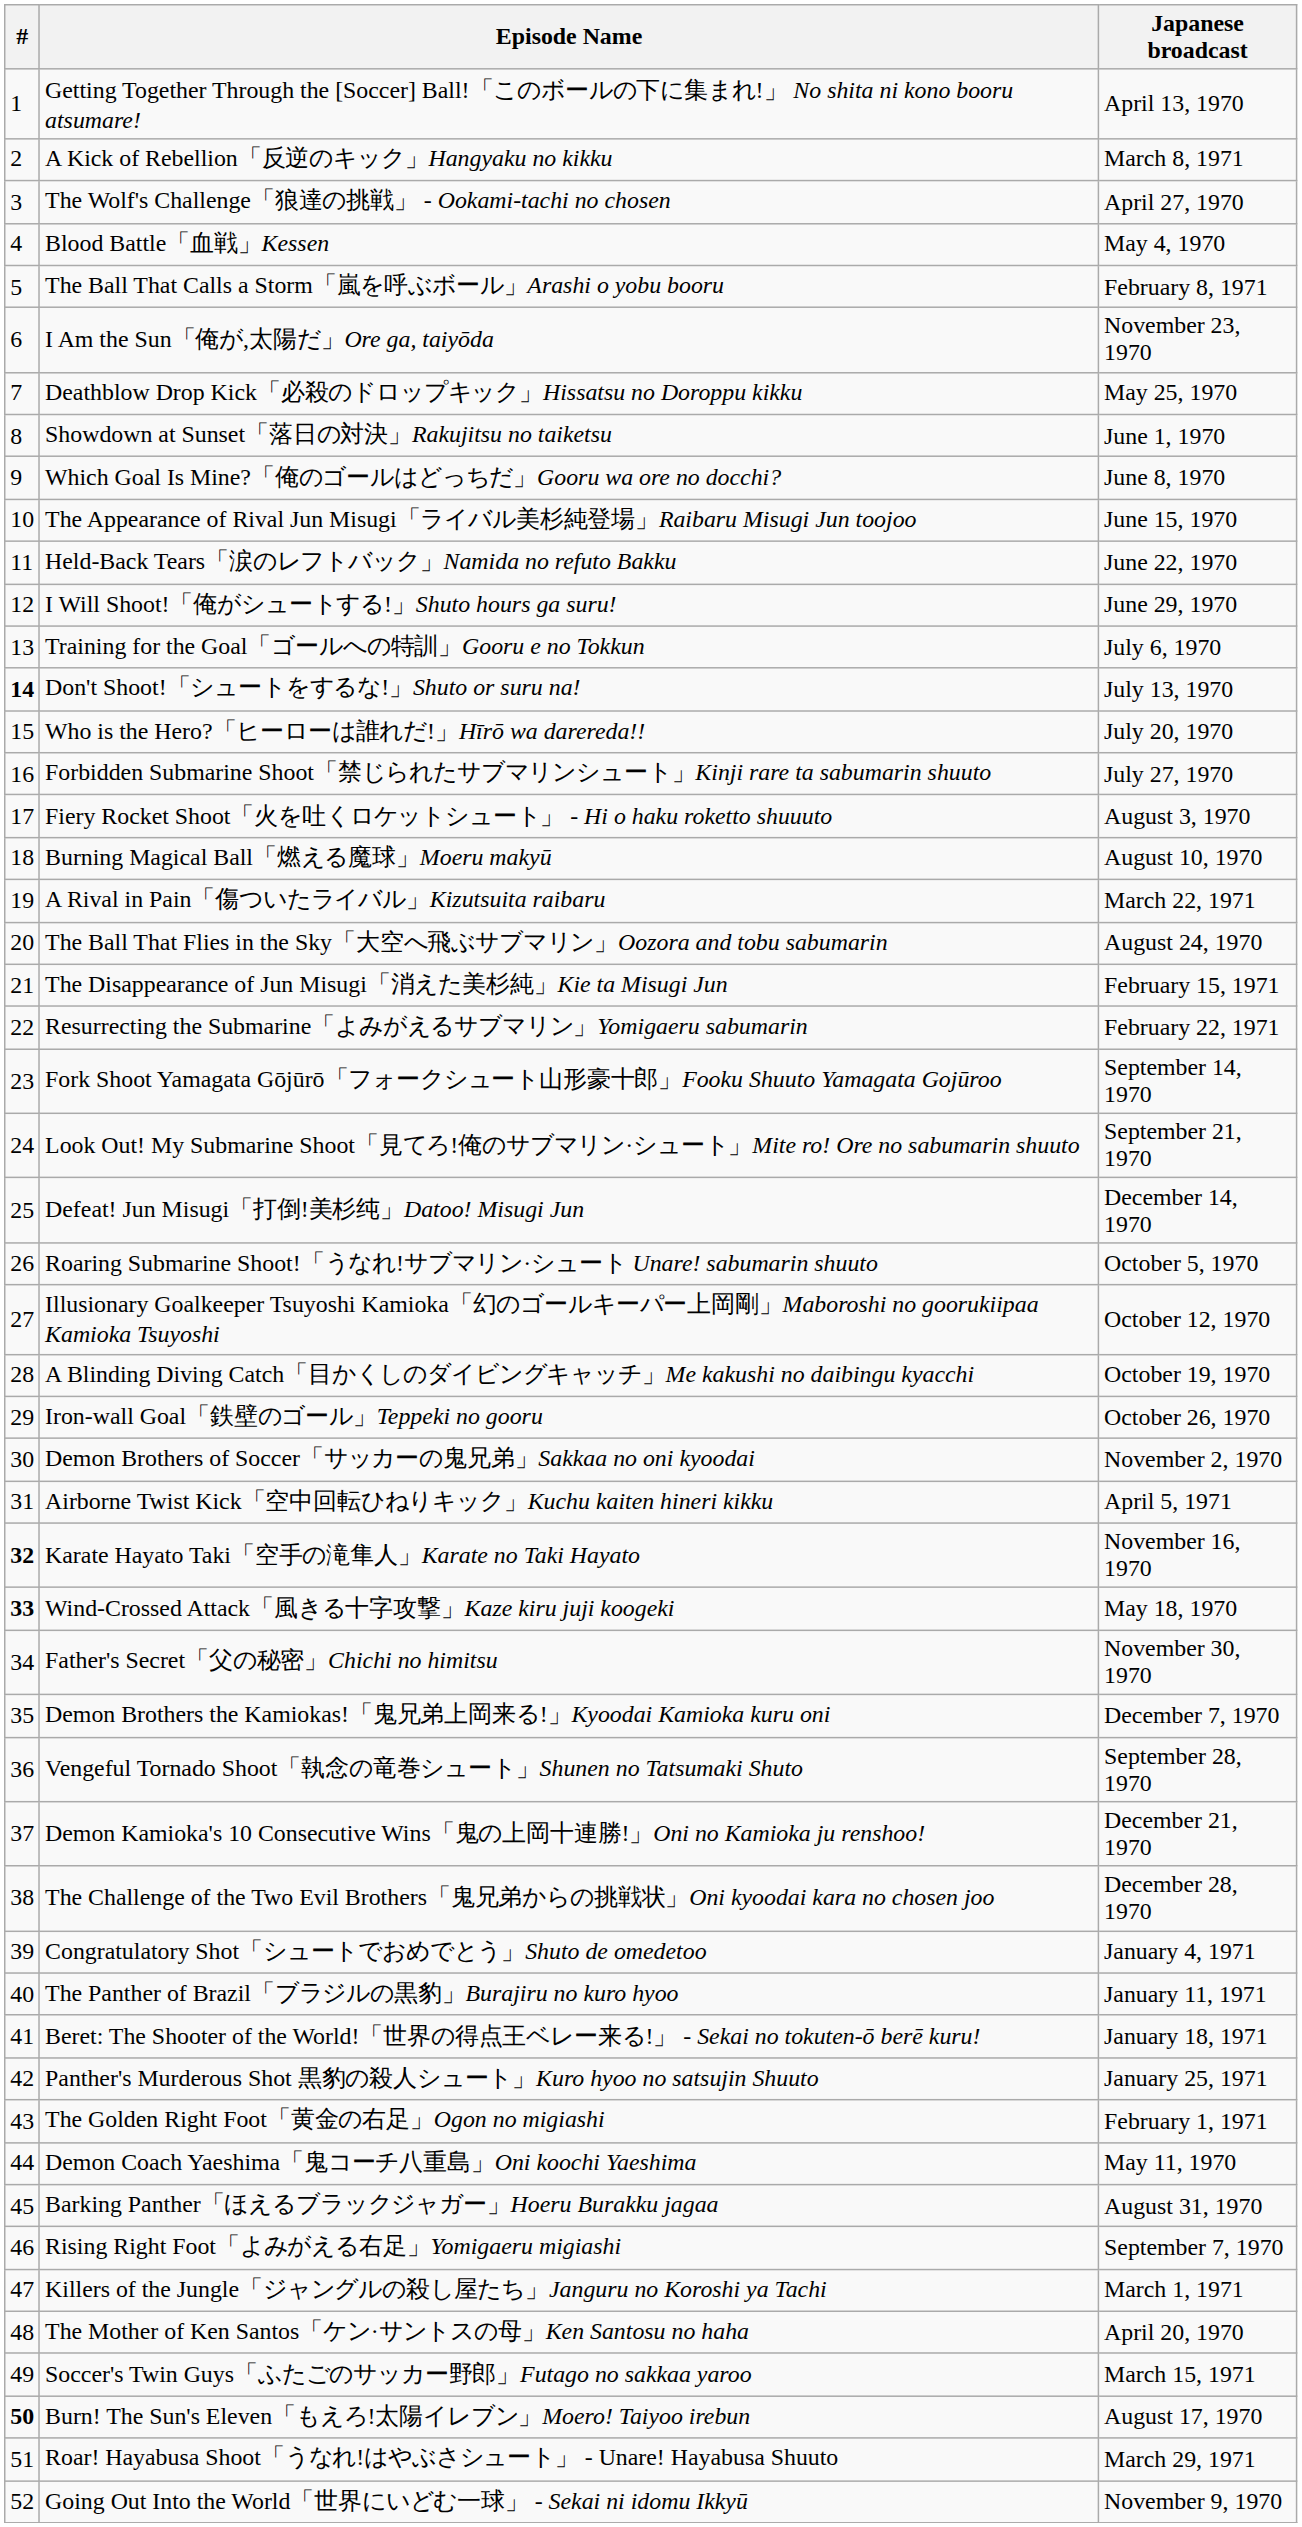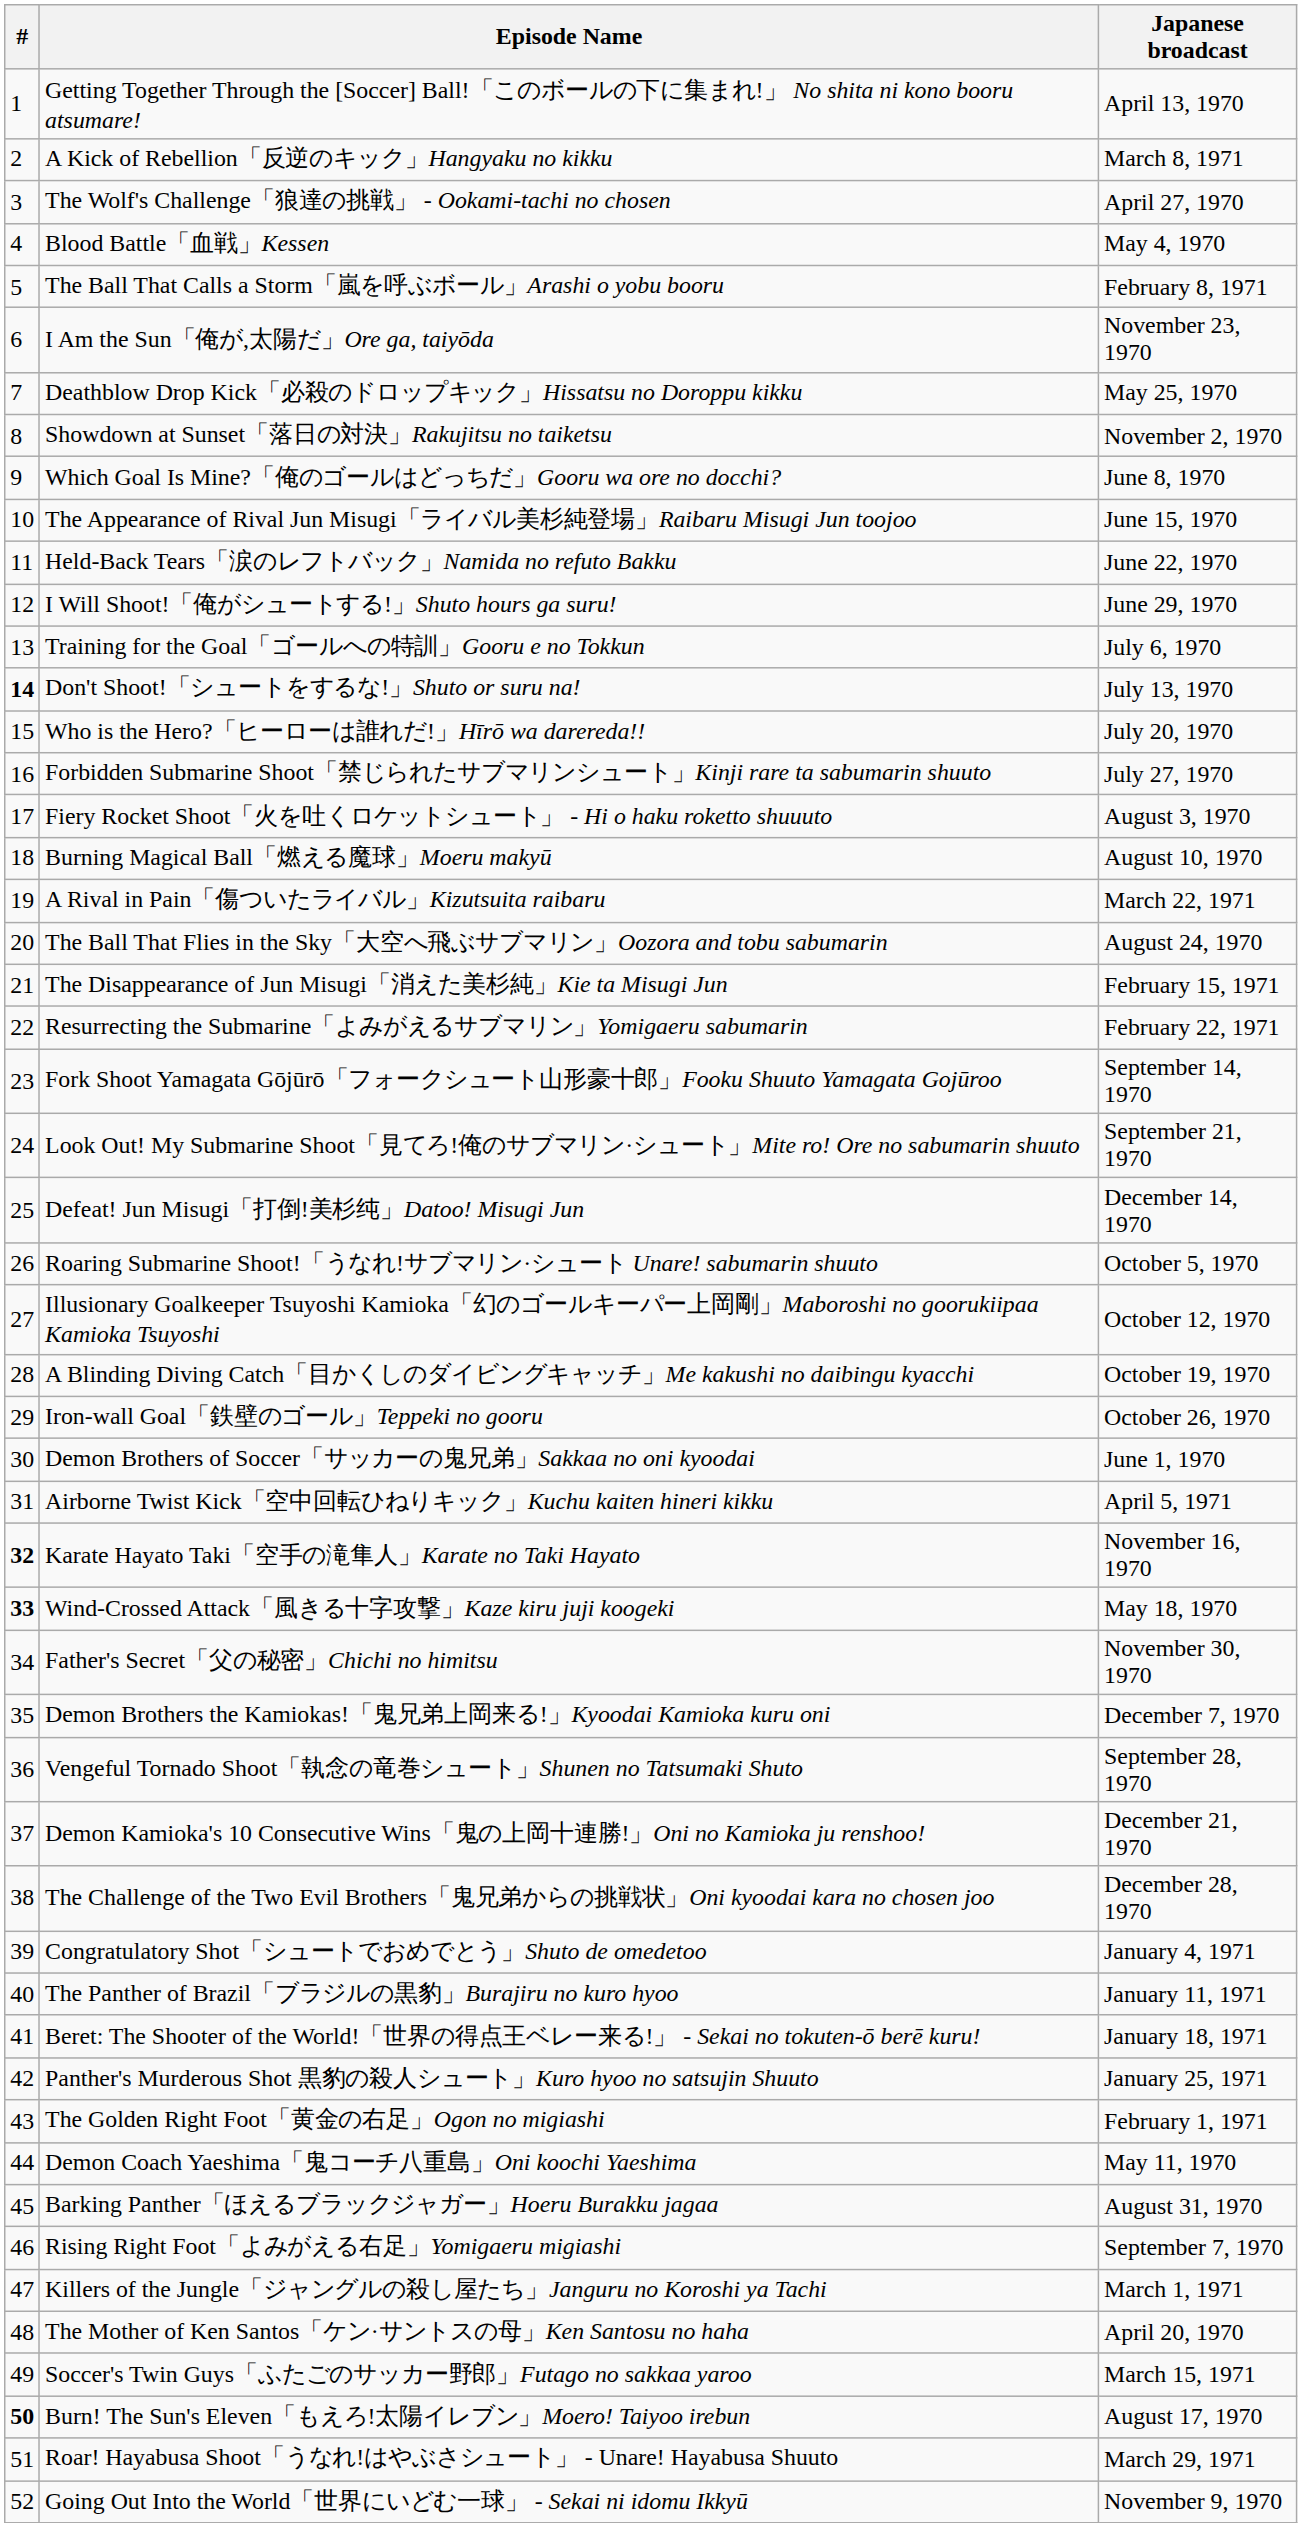 <table class="wikitable">
 <tr>
 <th>#</th>
 <th>Episode Name</th>
 <th>Japanese broadcast</th>
 </tr>
 <tr>
 <td>1</td>
 <td>Getting Together Through the [Soccer] Ball!「このボールの下に集まれ!」 <em>No shita ni kono booru atsumare!</em></td>
 <td>April 13, 1970</td>
 </tr>
 <tr>
 <td>2</td>
 <td>A Kick of Rebellion「反逆のキック」<em>Hangyaku no kikku</em></td>
 <td>March 8, 1971</td>
 </tr>
 <tr>
 <td>3</td>
 <td>The Wolf's Challenge「狼達の挑戦」  -  <em>Ookami-tachi no chosen</em></td>
 <td>April 27, 1970</td>
 </tr>
 <tr>
 <td>4</td>
 <td>Blood Battle「血戦」<em>Kessen</em></td>
 <td>May 4, 1970</td>
 </tr>
 <tr>
 <td>5</td>
 <td>The Ball That Calls a Storm「嵐を呼ぶボール」<em>Arashi o yobu booru</em></td>
 <td>February 8, 1971</td>
 </tr>
 <tr>
 <td>6</td>
 <td>I Am the Sun「俺が,太陽だ」<em>Ore ga, taiyōda</em></td>
 <td>November 23, 1970</td>
 </tr>
 <tr>
 <td>7</td>
 <td>Deathblow Drop Kick「必殺のドロップキック」<em>Hissatsu no Doroppu kikku</em></td>
 <td>May 25, 1970</td>
 </tr>
 <tr>
 <td>8</td>
 <td>Showdown at Sunset「落日の対決」<em>Rakujitsu no taiketsu</em></td>
-<td>June 1, 1970</td>
+<td>November 2, 1970</td>
 </tr>
 <tr>
 <td>9</td>
 <td>Which Goal Is Mine?「俺のゴールはどっちだ」<em>Gooru wa ore no docchi?</em></td>
 <td>June 8, 1970</td>
 </tr>
 <tr>
 <td>10</td>
 <td>The Appearance of Rival Jun Misugi「ライバル美杉純登場」<em>Raibaru Misugi Jun toojoo</em></td>
 <td>June 15, 1970</td>
 </tr>
 <tr>
 <td>11</td>
 <td>Held-Back Tears「涙のレフトバック」<em>Namida no refuto Bakku</em></td>
 <td>June 22, 1970</td>
 </tr>
 <tr>
 <td>12</td>
 <td>I Will Shoot!「俺がシュートする!」<em>Shuto hours ga suru!</em></td>
 <td>June 29, 1970</td>
 </tr>
 <tr>
 <td>13</td>
 <td>Training for the Goal「ゴールへの特訓」<em>Gooru e no Tokkun</em></td>
 <td>July 6, 1970</td>
 </tr>
 <tr>
 <td><strong>14</strong></td>
 <td>Don't Shoot!「シュートをするな!」<em>Shuto or suru na!</em></td>
 <td>July 13, 1970</td>
 </tr>
 <tr>
 <td>15</td>
 <td>Who is the Hero?「ヒーローは誰れだ!」<em>Hīrō wa darereda!!</em></td>
 <td>July 20, 1970</td>
 </tr>
 <tr>
 <td>16</td>
 <td>Forbidden Submarine Shoot「禁じられたサブマリンシュート」<em>Kinji rare ta sabumarin shuuto</em></td>
 <td>July 27, 1970</td>
 </tr>
 <tr>
 <td>17</td>
 <td>Fiery Rocket Shoot「火を吐くロケットシュート」  -  <em>Hi o haku roketto shuuuto</em></td>
 <td>August 3, 1970</td>
 </tr>
 <tr>
 <td>18</td>
 <td>Burning Magical Ball「燃える魔球」<em>Moeru makyū</em></td>
 <td>August 10, 1970</td>
 </tr>
 <tr>
 <td>19</td>
 <td>A Rival in Pain「傷ついたライバル」<em>Kizutsuita raibaru</em></td>
 <td>March 22, 1971</td>
 </tr>
 <tr>
 <td>20</td>
 <td>The Ball That Flies in the Sky「大空へ飛ぶサブマリン」<em>Oozora and tobu sabumarin</em></td>
 <td>August 24, 1970</td>
 </tr>
 <tr>
 <td>21</td>
 <td>The Disappearance of Jun Misugi「消えた美杉純」<em>Kie ta Misugi Jun</em></td>
 <td>February 15, 1971</td>
 </tr>
 <tr>
 <td>22</td>
 <td>Resurrecting the Submarine「よみがえるサブマリン」<em>Yomigaeru sabumarin</em></td>
 <td>February 22, 1971</td>
 </tr>
 <tr>
 <td>23</td>
 <td>Fork Shoot Yamagata Gōjūrō「フォークシュート山形豪十郎」<em>Fooku Shuuto Yamagata Gojūroo</em></td>
 <td>September 14, 1970</td>
 </tr>
 <tr>
 <td>24</td>
 <td>Look Out! My Submarine Shoot「見てろ!俺のサブマリン·シュート」<em>Mite ro! Ore no sabumarin shuuto</em></td>
 <td>September 21, 1970</td>
 </tr>
 <tr>
 <td>25</td>
 <td>Defeat! Jun Misugi「打倒!美杉纯」<em>Datoo! Misugi Jun</em></td>
 <td>December 14, 1970</td>
 </tr>
 <tr>
 <td>26</td>
 <td>Roaring Submarine Shoot!「うなれ!サブマリン·シュート <em>Unare! sabumarin shuuto</em></td>
 <td>October 5, 1970</td>
 </tr>
 <tr>
 <td>27</td>
 <td>Illusionary Goalkeeper Tsuyoshi Kamioka「幻のゴールキーパー上岡剛」<em>Maboroshi no goorukiipaa Kamioka Tsuyoshi</em></td>
 <td>October 12, 1970</td>
 </tr>
 <tr>
 <td>28</td>
 <td>A Blinding Diving Catch「目かくしのダイビングキャッチ」<em>Me kakushi no daibingu kyacchi</em></td>
 <td>October 19, 1970</td>
 </tr>
 <tr>
 <td>29</td>
 <td>Iron-wall Goal「鉄壁のゴール」<em>Teppeki no gooru</em></td>
 <td>October 26, 1970</td>
 </tr>
 <tr>
 <td>30</td>
 <td>Demon Brothers of Soccer「サッカーの鬼兄弟」<em>Sakkaa no oni kyoodai</em></td>
-<td>November 2, 1970</td>
+<td>June 1, 1970</td>
 </tr>
 <tr>
 <td>31</td>
 <td>Airborne Twist Kick「空中回転ひねりキック」<em>Kuchu kaiten hineri kikku</em></td>
 <td>April 5, 1971</td>
 </tr>
 <tr>
 <td><strong>32</strong></td>
 <td>Karate Hayato Taki「空手の滝隼人」<em>Karate no Taki Hayato</em></td>
 <td>November 16, 1970</td>
 </tr>
 <tr>
 <td><strong>33</strong></td>
 <td>Wind-Crossed Attack「風きる十字攻撃」<em>Kaze kiru juji koogeki</em></td>
 <td>May 18, 1970</td>
 </tr>
 <tr>
 <td>34</td>
 <td>Father's Secret「父の秘密」<em>Chichi no himitsu</em></td>
 <td>November 30, 1970</td>
 </tr>
 <tr>
 <td>35</td>
 <td>Demon Brothers the Kamiokas!「鬼兄弟上岡来る!」<em>Kyoodai Kamioka kuru oni</em></td>
 <td>December 7, 1970</td>
 </tr>
 <tr>
 <td>36</td>
 <td>Vengeful Tornado Shoot「執念の竜巻シュート」<em>Shunen no Tatsumaki Shuto</em></td>
 <td>September 28, 1970</td>
 </tr>
 <tr>
 <td>37</td>
 <td>Demon Kamioka's 10 Consecutive Wins「鬼の上岡十連勝!」<em>Oni no Kamioka ju renshoo!</em></td>
 <td>December 21, 1970</td>
 </tr>
 <tr>
 <td>38</td>
 <td>The Challenge of the Two Evil Brothers「鬼兄弟からの挑戦状」<em>Oni kyoodai kara no chosen joo</em></td>
 <td>December 28, 1970</td>
 </tr>
 <tr>
 <td>39</td>
 <td>Congratulatory Shot「シュートでおめでとう」<em>Shuto de omedetoo</em></td>
 <td>January 4, 1971</td>
 </tr>
 <tr>
 <td>40</td>
 <td>The Panther of Brazil「ブラジルの黒豹」<em>Burajiru no kuro hyoo</em></td>
 <td>January 11, 1971</td>
 </tr>
 <tr>
 <td>41</td>
 <td>Beret: The Shooter of the World!「世界の得点王ベレー来る!」  -  <em>Sekai no tokuten-ō berē kuru!</em></td>
 <td>January 18, 1971</td>
 </tr>
 <tr>
 <td>42</td>
 <td>Panther's Murderous Shot 黒豹の殺人シュート」<em>Kuro hyoo no satsujin Shuuto</em></td>
 <td>January 25, 1971</td>
 </tr>
 <tr>
 <td>43</td>
 <td>The Golden Right Foot「黄金の右足」<em>Ogon no migiashi</em></td>
 <td>February 1, 1971</td>
 </tr>
 <tr>
 <td>44</td>
 <td>Demon Coach Yaeshima「鬼コーチ八重島」<em>Oni koochi Yaeshima</em></td>
 <td>May 11, 1970</td>
 </tr>
 <tr>
 <td>45</td>
 <td>Barking Panther「ほえるブラックジャガー」<em>Hoeru Burakku jagaa</em></td>
 <td>August 31, 1970</td>
 </tr>
 <tr>
 <td>46</td>
 <td>Rising Right Foot「よみがえる右足」<em>Yomigaeru migiashi</em></td>
 <td>September 7, 1970</td>
 </tr>
 <tr>
 <td>47</td>
 <td>Killers of the Jungle「ジャングルの殺し屋たち」<em>Janguru no Koroshi ya Tachi</em></td>
 <td>March 1, 1971</td>
 </tr>
 <tr>
 <td>48</td>
 <td>The Mother of Ken Santos「ケン·サントスの母」<em>Ken Santosu no haha</em></td>
 <td>April 20, 1970</td>
 </tr>
 <tr>
 <td>49</td>
 <td>Soccer's Twin Guys「ふたごのサッカー野郎」<em>Futago no sakkaa yaroo</em></td>
 <td>March 15, 1971</td>
 </tr>
 <tr>
 <td><strong>50</strong></td>
 <td>Burn! The Sun's Eleven「もえろ!太陽イレブン」<em>Moero! Taiyoo irebun</em></td>
 <td>August 17, 1970</td>
 </tr>
 <tr>
 <td>51</td>
 <td>Roar! Hayabusa Shoot「うなれ!はやぶさシュート」  -  Unare! Hayabusa Shuuto</td>
 <td>March 29, 1971</td>
 </tr>
 <tr>
 <td>52</td>
 <td>Going Out Into the World「世界にいどむ一球」  -  <em>Sekai ni idomu Ikkyū</em></td>
 <td>November 9, 1970</td>
 </tr>
 <tr>
 </tr>
 </table>
